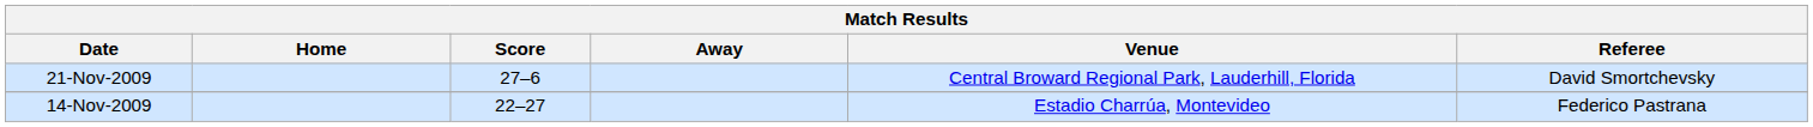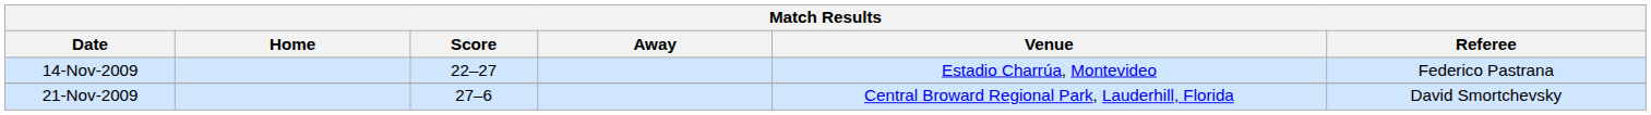 <table class="wikitable" style="font-size:100%; width: 100%; text-align: center;">
 <tr>
 <th colspan=6>Match Results</th>
 </tr>
 <tr>
 <th width=8%>Date</th>
 <th width=11%>Home</th>
 <th width=6%>Score</th>
 <th width=11%>Away</th>
 <th width=26%>Venue</th>
 <th width=15%>Referee</th>
 </tr>
 <tr style="background: #D0E6FF;">
+<td>14-Nov-2009</td>
+<td align="right"></td>
+<td>22–27</td>
+<td align="left"></td>
+<td><a href='#'>Estadio Charrúa</a>, <a href='#'>Montevideo</a></td>
+<td>Federico Pastrana </td>
+</tr>
+<tr>
+</tr>
+<tr style="background: #D0E6FF;">
 <td>21-Nov-2009</td>
 <td align="right"></td>
 <td>27–6</td>
 <td align="left"></td>
 <td><a href='#'>Central Broward Regional Park</a>, <a href='#'>Lauderhill, Florida</a></td>
 <td>David Smortchevsky </td>
 </tr>
-<tr>
-</tr>
-<tr style="background: #D0E6FF;">
-<td>14-Nov-2009</td>
-<td align="right"></td>
-<td>22–27</td>
-<td align="left"></td>
-<td><a href='#'>Estadio Charrúa</a>, <a href='#'>Montevideo</a></td>
-<td>Federico Pastrana </td>
-</tr>
 </table>
